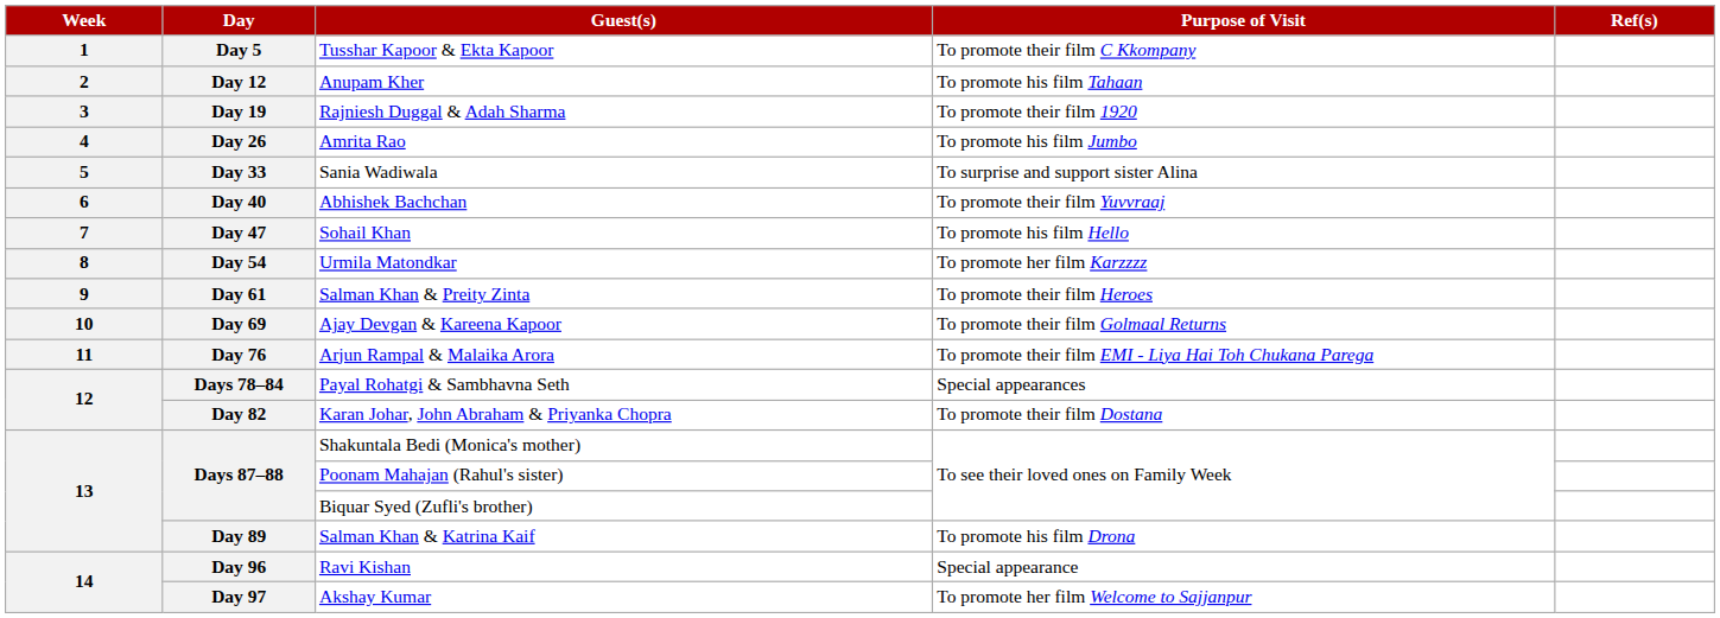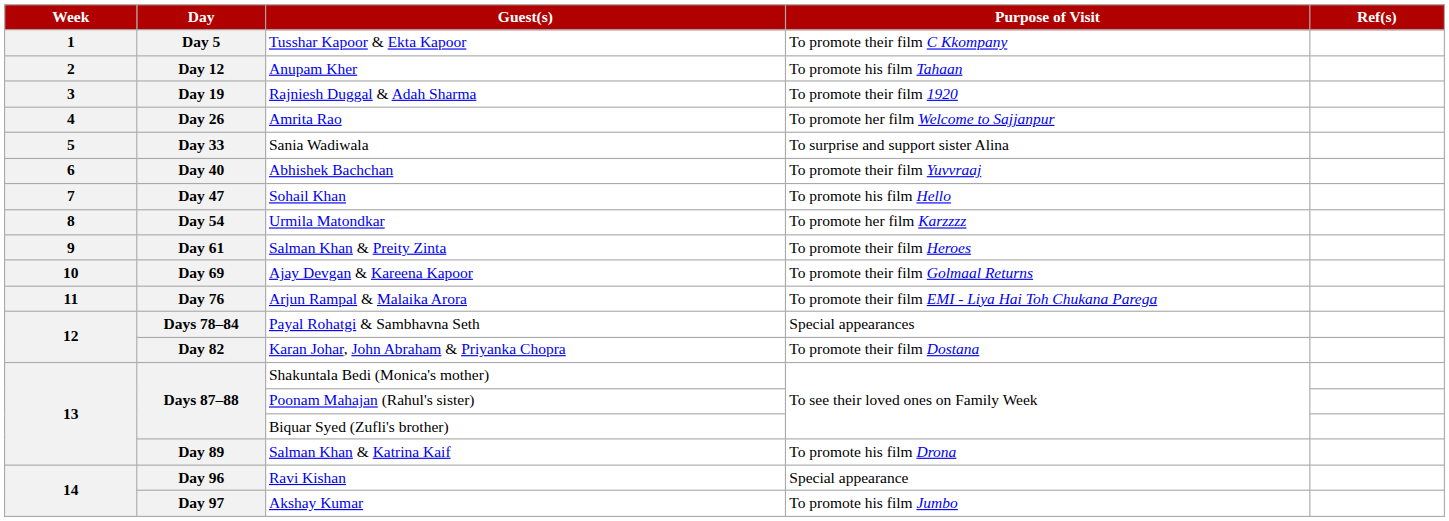 <table class="wikitable" style="margin: 1em 1em 1em 0;font-size:85%; background: white; width:100%;">
 <tr>
 <th style="background:#B00000; color:#fff; width:1%;">Week</th>
 <th style="background:#B00000; color:#fff; width:1%;">Day</th>
 <th style="background:#B00000; color:#fff; width:5%;">Guest(s)</th>
 <th style="background:#B00000; color:#fff; width:5%;">Purpose of Visit</th>
 <th style="background:#B00000; color:#fff; width:1%;">Ref(s)</th>
 </tr>
 <tr>
 <th>1</th>
 <th>Day 5</th>
 <td><a href='#'>Tusshar Kapoor</a> & <a href='#'>Ekta Kapoor</a></td>
 <td>To promote their film <em><a href='#'>C Kkompany</a></em></td>
 <td></td>
 </tr>
 <tr>
 <th>2</th>
 <th>Day 12</th>
 <td><a href='#'>Anupam Kher</a></td>
 <td>To promote his film <em><a href='#'>Tahaan</a></em></td>
 <td></td>
 </tr>
 <tr>
 <th>3</th>
 <th>Day 19</th>
 <td><a href='#'>Rajniesh Duggal</a> & <a href='#'>Adah Sharma</a></td>
 <td>To promote their film <em><a href='#'>1920</a></em></td>
 <td></td>
 </tr>
 <tr>
 <th>4</th>
 <th>Day 26</th>
 <td><a href='#'>Amrita Rao</a></td>
-<td>To promote his film <em><a href='#'>Jumbo</a></em></td>
+<td>To promote her film <em><a href='#'>Welcome to Sajjanpur</a></em></td>
 <td></td>
 </tr>
 <tr>
 <th>5</th>
 <th>Day 33</th>
 <td>Sania Wadiwala</td>
 <td>To surprise and support sister Alina</td>
 <td></td>
 </tr>
 <tr>
 <th>6</th>
 <th>Day 40</th>
 <td><a href='#'>Abhishek Bachchan</a></td>
 <td>To promote their film <em><a href='#'>Yuvvraaj</a></em></td>
 <td></td>
 </tr>
 <tr>
 <th>7</th>
 <th>Day 47</th>
 <td><a href='#'>Sohail Khan</a></td>
 <td>To promote his film <em><a href='#'>Hello</a></em></td>
 <td></td>
 </tr>
 <tr>
 <th>8</th>
 <th>Day 54</th>
 <td><a href='#'>Urmila Matondkar</a></td>
 <td>To promote her film <em><a href='#'>Karzzzz</a></em></td>
 <td></td>
 </tr>
 <tr>
 <th>9</th>
 <th>Day 61</th>
 <td><a href='#'>Salman Khan</a> & <a href='#'>Preity Zinta</a></td>
 <td>To promote their film <em><a href='#'>Heroes</a></em></td>
 <td></td>
 </tr>
 <tr>
 <th>10</th>
 <th>Day 69</th>
 <td><a href='#'>Ajay Devgan</a> & <a href='#'>Kareena Kapoor</a></td>
 <td>To promote their film <em><a href='#'>Golmaal Returns</a></em></td>
 <td></td>
 </tr>
 <tr>
 <th>11</th>
 <th>Day 76</th>
 <td><a href='#'>Arjun Rampal</a> & <a href='#'>Malaika Arora</a></td>
 <td>To promote their film <em><a href='#'>EMI - Liya Hai Toh Chukana Parega</a></em></td>
 <td></td>
 </tr>
 <tr>
 <th rowspan="2">12</th>
 <th>Days 78–84</th>
 <td><a href='#'>Payal Rohatgi</a> & Sambhavna Seth</td>
 <td>Special appearances</td>
 <td></td>
 </tr>
 <tr>
 <th>Day 82</th>
 <td><a href='#'>Karan Johar</a>, <a href='#'>John Abraham</a> & <a href='#'>Priyanka Chopra</a></td>
 <td>To promote their film <em><a href='#'>Dostana</a></em></td>
 <td></td>
 </tr>
 <tr>
 <th rowspan="4">13</th>
 <th rowspan="3">Days 87–88</th>
 <td>Shakuntala Bedi (Monica's mother)</td>
 <td rowspan="3">To see their loved ones on Family Week</td>
 <td></td>
 </tr>
 <tr>
 <td><a href='#'>Poonam Mahajan</a> (Rahul's sister)</td>
 <td></td>
 </tr>
 <tr>
 <td>Biquar Syed (Zufli's brother)</td>
 <td></td>
 </tr>
 <tr>
 <th>Day 89</th>
 <td><a href='#'>Salman Khan</a> & <a href='#'>Katrina Kaif</a></td>
 <td>To promote his film <em><a href='#'>Drona</a></em></td>
 <td></td>
 </tr>
 <tr>
 <th rowspan="2">14</th>
 <th>Day 96</th>
 <td><a href='#'>Ravi Kishan</a></td>
 <td>Special appearance</td>
 <td></td>
 </tr>
 <tr>
 <th>Day 97</th>
 <td><a href='#'>Akshay Kumar</a></td>
-<td>To promote her film <em><a href='#'>Welcome to Sajjanpur</a></em></td>
+<td>To promote his film <em><a href='#'>Jumbo</a></em></td>
 <td></td>
 </tr>
 </table>
